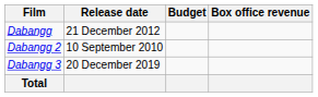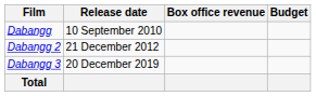 <table class="wikitable">
 <tr>
 <th style="text-align:centr;">Film</th>
 <th style="text-align:centr;">Release date</th>
+<th style="text-align:centr;">Box office revenue</th>
 <th style="text-align:centr;">Budget</th>
-<th style="text-align:centr;">Box office revenue</th>
 </tr>
 <tr>
 <td><em><a href='#'>Dabangg</a></em></td>
-<td>21 December 2012</td>
+<td>10 September 2010</td>
 <td></td>
 <td></td>
 </tr>
 <tr>
 <td><em><a href='#'>Dabangg 2</a></em></td>
-<td>10 September 2010</td>
+<td>21 December 2012</td>
 <td></td>
 <td></td>
 </tr>
 <tr>
 <td><em><a href='#'>Dabangg 3</a></em></td>
 <td>20 December 2019</td>
 <td></td>
 <td></td>
 </tr>
 <tr>
 <th>Total</th>
 <th></th>
 <th></th>
 <th></th>
 </tr>
 </table>
